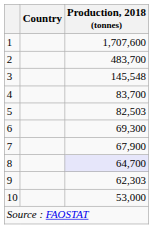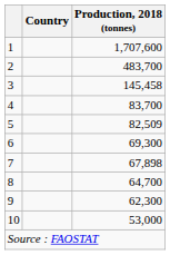 <table class="wikitable gauche" style="margin-right:2em;" cellpadding="5">
 <tr>
 <th></th>
 <th>Country</th>
 <th>Production, 2018<br><small>(tonnes)</small></th>
 </tr>
 <tr>
 <td>1</td>
 <td></td>
 <td align="right">1,707,600</td>
 </tr>
 <tr>
 <td>2</td>
 <td></td>
 <td align="right">483,700</td>
 </tr>
 <tr>
 <td>3</td>
 <td></td>
-<td align="right">145,548</td>
+<td align="right">145,458</td>
 </tr>
 <tr>
 <td>4</td>
 <td></td>
 <td align="right">83,700</td>
 </tr>
 <tr>
 <td>5</td>
 <td></td>
-<td align="right">82,503</td>
+<td align="right">82,509</td>
 </tr>
 <tr>
 <td>6</td>
 <td></td>
 <td align="right">69,300</td>
 </tr>
 <tr>
 <td>7</td>
 <td></td>
-<td align="right">67,900</td>
+<td align="right">67,898</td>
 </tr>
 <tr>
 <td>8</td>
 <td></td>
-<td align="right" style="background: lavender;">64,700</td>
+<td align="right">64,700</td>
 </tr>
 <tr>
 <td>9</td>
 <td></td>
-<td align="right">62,303</td>
+<td align="right">62,300</td>
 </tr>
 <tr>
 <td>10</td>
 <td></td>
 <td align="right">53,000</td>
 </tr>
 <tr>
 <td colspan="5"><em>Source : <a href='#'>FAOSTAT</a></em></td>
 </tr>
 </table>
